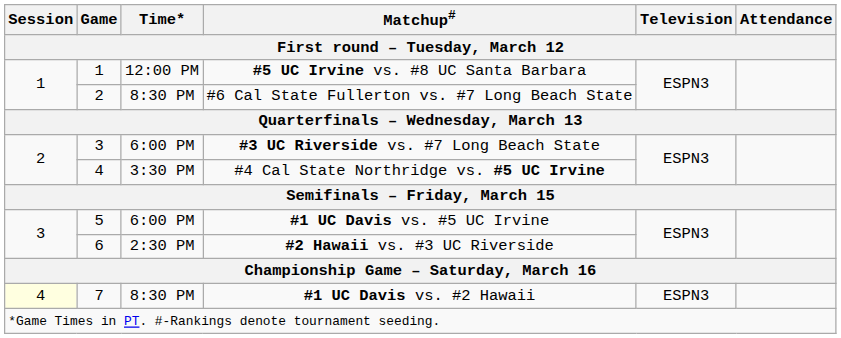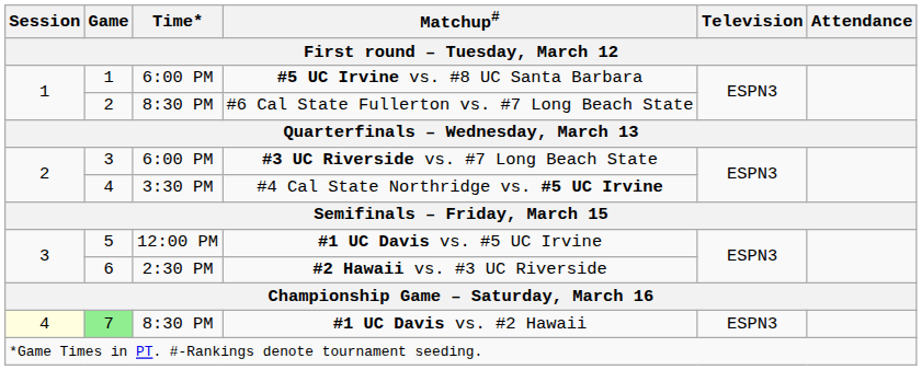 <table class="wikitable" style="font-size: 95%; text-align:center;">
 <tr>
 <th>Session</th>
 <th>Game</th>
 <th>Time*</th>
 <th>Matchup<sup>#</sup></th>
 <th>Television</th>
 <th>Attendance</th>
 </tr>
 <tr>
 <th colspan=6>First round – Tuesday, March 12</th>
 </tr>
 <tr>
 <td rowspan=2>1</td>
 <td>1</td>
-<td>12:00 PM</td>
+<td>6:00 PM</td>
 <td><strong>#5 UC Irvine</strong> vs. #8 UC Santa Barbara</td>
 <td rowspan=2>ESPN3</td>
 <td rowspan=2></td>
 </tr>
 <tr>
 <td>2</td>
 <td>8:30 PM</td>
 <td>#6 Cal State Fullerton vs. #7 Long Beach State</td>
 </tr>
 <tr>
 <th colspan=7>Quarterfinals – Wednesday, March 13</th>
 </tr>
 <tr>
 <td rowspan=2>2</td>
 <td>3</td>
 <td>6:00 PM</td>
 <td><strong>#3 UC Riverside</strong> vs. #7 Long Beach State</td>
 <td rowspan=2>ESPN3</td>
 <td rowspan=2></td>
 </tr>
 <tr>
 <td>4</td>
 <td>3:30 PM</td>
 <td>#4 Cal State Northridge vs. <strong>#5 UC Irvine</strong></td>
 </tr>
 <tr>
 <th colspan=6>Semifinals – Friday, March 15</th>
 </tr>
 <tr>
 <td rowspan=2>3</td>
 <td>5</td>
-<td>6:00 PM</td>
+<td>12:00 PM</td>
 <td><strong>#1 UC Davis</strong> vs. #5 UC Irvine</td>
 <td rowspan=2>ESPN3</td>
 <td rowspan=2></td>
 </tr>
 <tr>
 <td>6</td>
 <td>2:30 PM</td>
 <td><strong>#2 Hawaii</strong> vs. #3 UC Riverside</td>
 </tr>
 <tr>
 <th colspan=6>Championship Game – Saturday, March 16</th>
 </tr>
 <tr>
 <td style="background: lightyellow;">4</td>
-<td>7</td>
+<td style="background: lightgreen;">7</td>
 <td>8:30 PM</td>
 <td><strong>#1 UC Davis</strong> vs. #2 Hawaii</td>
 <td>ESPN3</td>
 <td></td>
 </tr>
 <tr>
 <td colspan=6 style="text-align:left;"><small>*Game Times in <a href='#'>PT</a>. #-Rankings denote tournament seeding.</small></td>
 </tr>
 </table>
